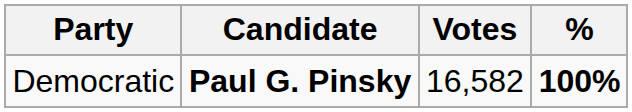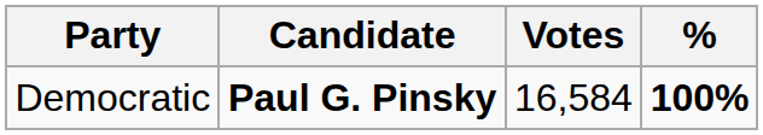 <table class="wikitable">
 <tr>
 <th>Party</th>
 <th>Candidate</th>
 <th>Votes</th>
 <th>%</th>
 </tr>
 <tr>
 <td>Democratic</td>
 <td><strong>Paul G. Pinsky</strong></td>
-<td>16,582</td>
+<td>16,584</td>
 <td><strong>100%</strong></td>
 </tr>
 </table>
